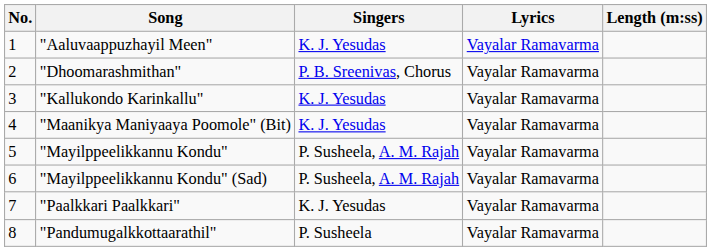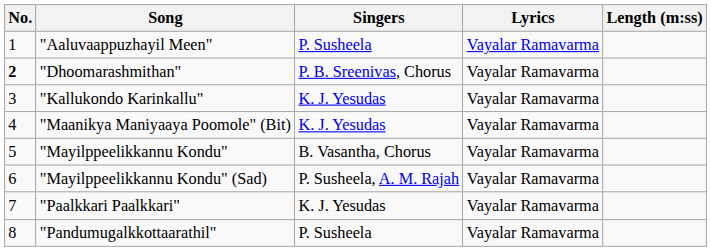 <table class="wikitable" style="font-size:95%;">
 <tr>
 <th>No.</th>
 <th>Song</th>
 <th>Singers</th>
 <th>Lyrics</th>
 <th>Length (m:ss)</th>
 </tr>
 <tr>
 <td>1</td>
 <td>"Aaluvaappuzhayil Meen"</td>
-<td><a href='#'>K. J. Yesudas</a></td>
+<td><a href='#'>P. Susheela</a></td>
 <td><a href='#'>Vayalar Ramavarma</a></td>
 <td></td>
 </tr>
 <tr>
-<td>2</td>
+<td><strong>2</strong></td>
 <td>"Dhoomarashmithan"</td>
 <td><a href='#'>P. B. Sreenivas</a>, Chorus</td>
 <td>Vayalar Ramavarma</td>
 <td></td>
 </tr>
 <tr>
 <td>3</td>
 <td>"Kallukondo Karinkallu"</td>
 <td><a href='#'>K. J. Yesudas</a></td>
 <td>Vayalar Ramavarma</td>
 <td></td>
 </tr>
 <tr>
 <td>4</td>
 <td>"Maanikya Maniyaaya Poomole" (Bit)</td>
 <td><a href='#'>K. J. Yesudas</a></td>
 <td>Vayalar Ramavarma</td>
 <td></td>
 </tr>
 <tr>
 <td>5</td>
 <td>"Mayilppeelikkannu Kondu"</td>
-<td>P. Susheela, <a href='#'>A. M. Rajah</a></td>
+<td>B. Vasantha, Chorus</td>
 <td>Vayalar Ramavarma</td>
 <td></td>
 </tr>
 <tr>
 <td>6</td>
 <td>"Mayilppeelikkannu Kondu" (Sad)</td>
 <td>P. Susheela, <a href='#'>A. M. Rajah</a></td>
 <td>Vayalar Ramavarma</td>
 <td></td>
 </tr>
 <tr>
 <td>7</td>
 <td>"Paalkkari Paalkkari"</td>
 <td>K. J. Yesudas</td>
 <td>Vayalar Ramavarma</td>
 <td></td>
 </tr>
 <tr>
 <td>8</td>
 <td>"Pandumugalkkottaarathil"</td>
 <td>P. Susheela</td>
 <td>Vayalar Ramavarma</td>
 <td></td>
 </tr>
 </table>
